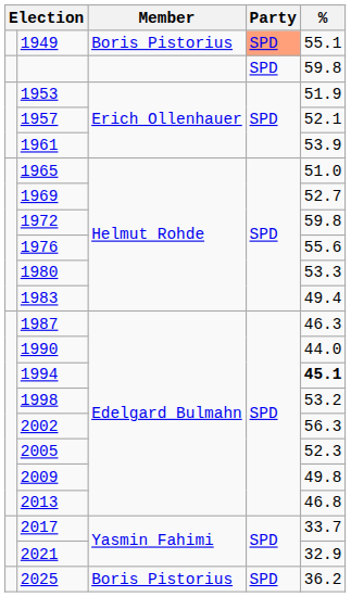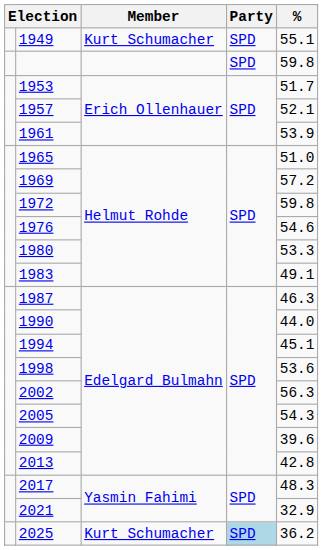 <table class=wikitable>
 <tr>
 <th colspan=2>Election</th>
 <th>Member</th>
 <th>Party</th>
 <th>%</th>
 </tr>
 <tr>
 <td bgcolor=></td>
 <td><a href='#'>1949</a></td>
-<td><a href='#'>Boris Pistorius</a></td>
-<td style="background: lightsalmon;"><a href='#'>SPD</a></td>
+<td><a href='#'>Kurt Schumacher</a></td>
+<td><a href='#'>SPD</a></td>
 <td align=right>55.1</td>
 </tr>
 <tr>
 <td bgcolor=></td>
 <td><em></em></td>
 <td></td>
 <td><a href='#'>SPD</a></td>
 <td align=right>59.8</td>
 </tr>
 <tr>
 <td rowspan=3 bgcolor=></td>
 <td><a href='#'>1953</a></td>
 <td rowspan=3><a href='#'>Erich Ollenhauer</a></td>
 <td rowspan=3><a href='#'>SPD</a></td>
-<td align=right>51.9</td>
+<td align=right>51.7</td>
 </tr>
 <tr>
 <td><a href='#'>1957</a></td>
 <td align=right>52.1</td>
 </tr>
 <tr>
 <td><a href='#'>1961</a></td>
 <td align=right>53.9</td>
 </tr>
 <tr>
 <td rowspan=6 bgcolor=></td>
 <td><a href='#'>1965</a></td>
 <td rowspan=6><a href='#'>Helmut Rohde</a></td>
 <td rowspan=6><a href='#'>SPD</a></td>
 <td align=right>51.0</td>
 </tr>
 <tr>
 <td><a href='#'>1969</a></td>
-<td align=right>52.7</td>
+<td align=right>57.2</td>
 </tr>
 <tr>
 <td><a href='#'>1972</a></td>
 <td align=right>59.8</td>
 </tr>
 <tr>
 <td><a href='#'>1976</a></td>
-<td align=right>55.6</td>
+<td align=right>54.6</td>
 </tr>
 <tr>
 <td><a href='#'>1980</a></td>
 <td align=right>53.3</td>
 </tr>
 <tr>
 <td><a href='#'>1983</a></td>
-<td align=right>49.4</td>
+<td align=right>49.1</td>
 </tr>
 <tr>
 <td rowspan=8 bgcolor=></td>
 <td><a href='#'>1987</a></td>
 <td rowspan=8><a href='#'>Edelgard Bulmahn</a></td>
 <td rowspan=8><a href='#'>SPD</a></td>
 <td align=right>46.3</td>
 </tr>
 <tr>
 <td><a href='#'>1990</a></td>
 <td align=right>44.0</td>
 </tr>
 <tr>
 <td><a href='#'>1994</a></td>
-<td align=right><strong>45.1</strong></td>
+<td align=right>45.1</td>
 </tr>
 <tr>
 <td><a href='#'>1998</a></td>
-<td align=right>53.2</td>
+<td align=right>53.6</td>
 </tr>
 <tr>
 <td><a href='#'>2002</a></td>
 <td align=right>56.3</td>
 </tr>
 <tr>
 <td><a href='#'>2005</a></td>
-<td align=right>52.3</td>
+<td align=right>54.3</td>
 </tr>
 <tr>
 <td><a href='#'>2009</a></td>
-<td align=right>49.8</td>
+<td align=right>39.6</td>
 </tr>
 <tr>
 <td><a href='#'>2013</a></td>
-<td align=right>46.8</td>
+<td align=right>42.8</td>
 </tr>
 <tr>
 <td rowspan=2 bgcolor=></td>
 <td><a href='#'>2017</a></td>
 <td rowspan=2><a href='#'>Yasmin Fahimi</a></td>
 <td rowspan=2><a href='#'>SPD</a></td>
-<td align=right>33.7</td>
+<td align=right>48.3</td>
 </tr>
 <tr>
 <td><a href='#'>2021</a></td>
 <td align=right>32.9</td>
 </tr>
 <tr>
 <td bgcolor=></td>
 <td><a href='#'>2025</a></td>
-<td><a href='#'>Boris Pistorius</a></td>
-<td><a href='#'>SPD</a></td>
+<td><a href='#'>Kurt Schumacher</a></td>
+<td style="background: lightblue;"><a href='#'>SPD</a></td>
 <td align=right>36.2</td>
 </tr>
 </table>
